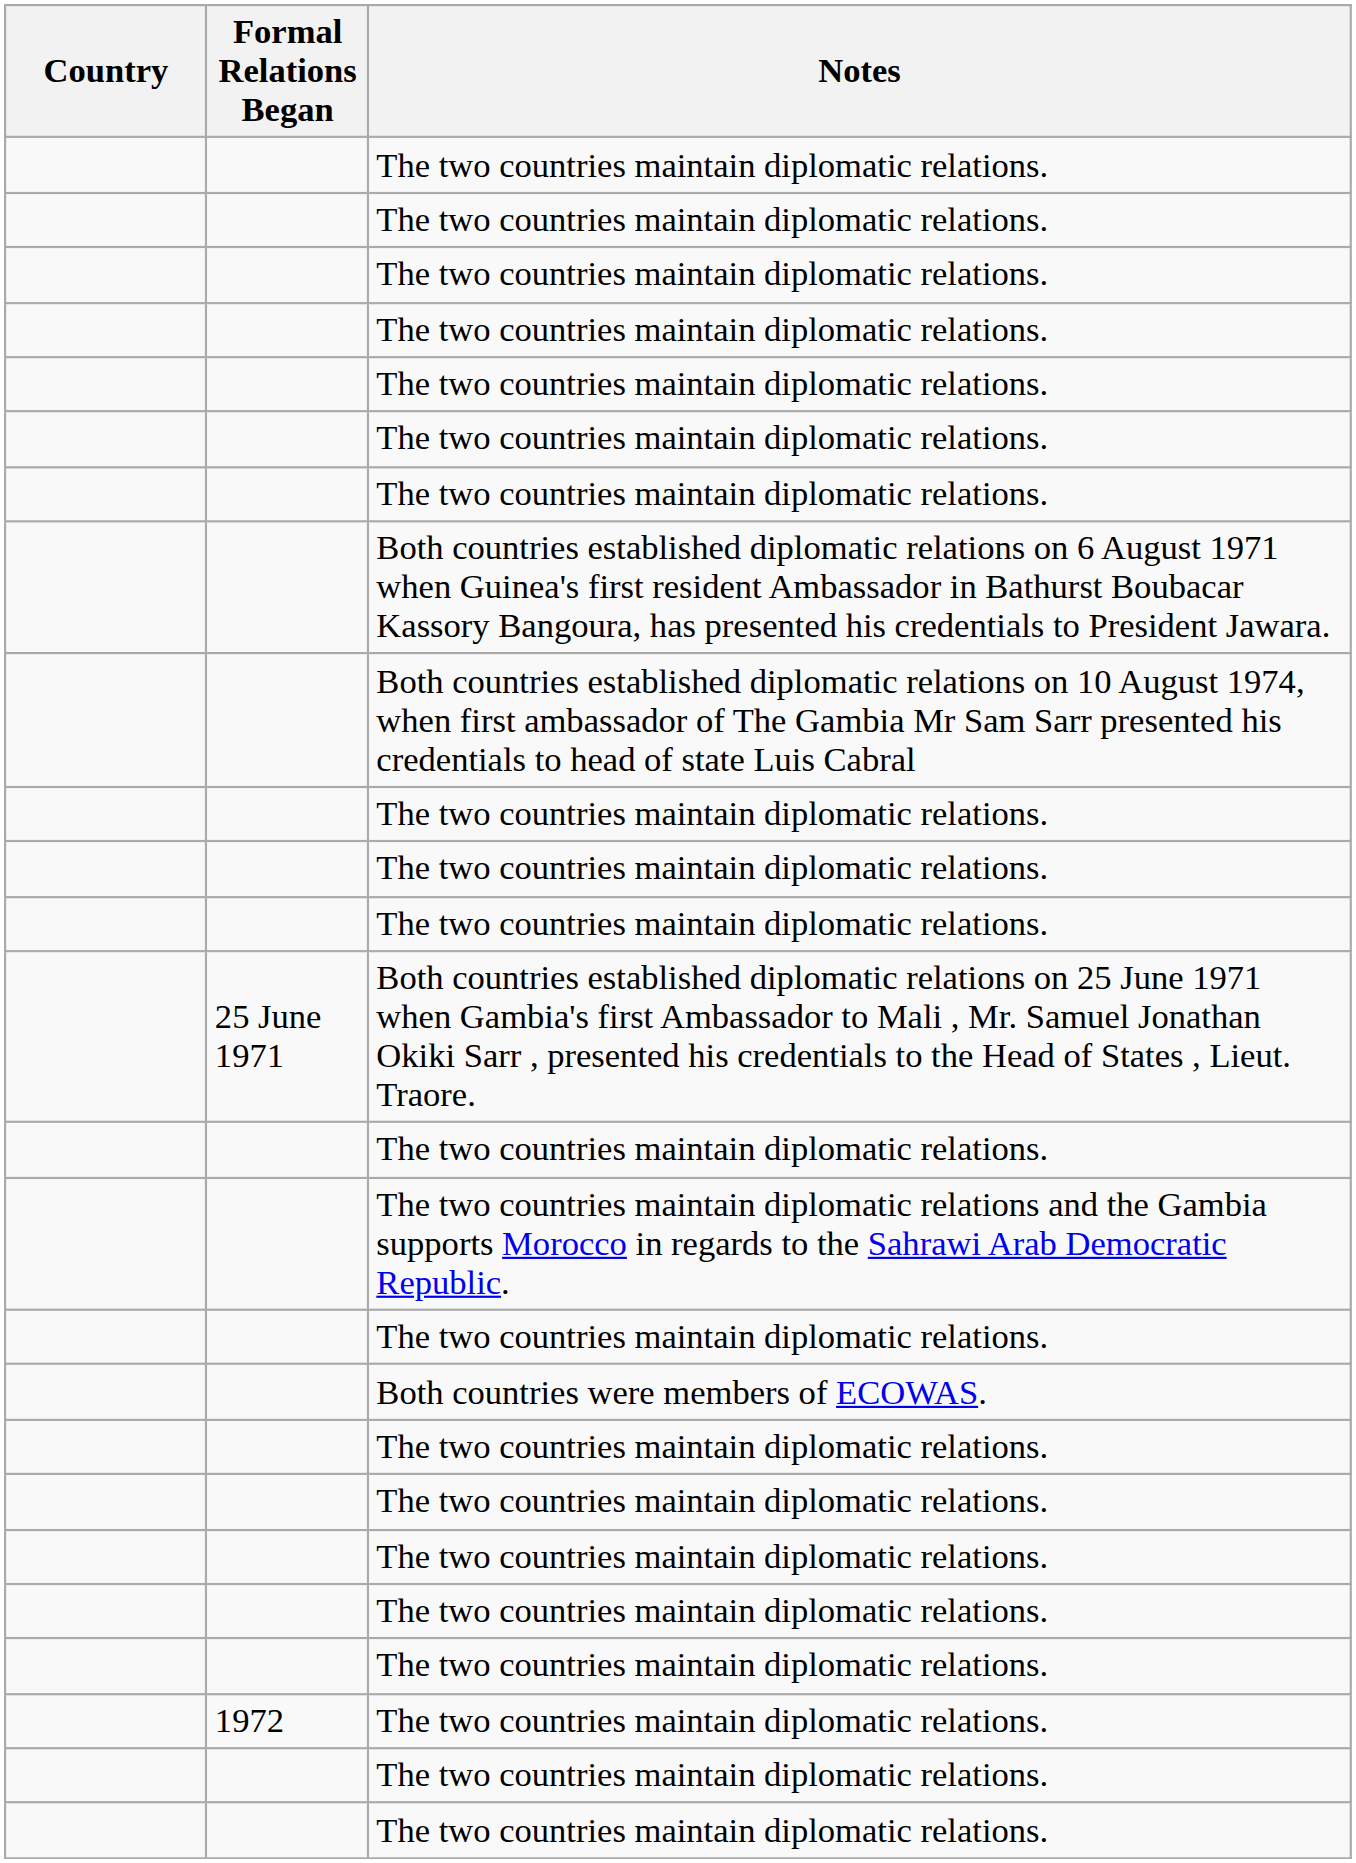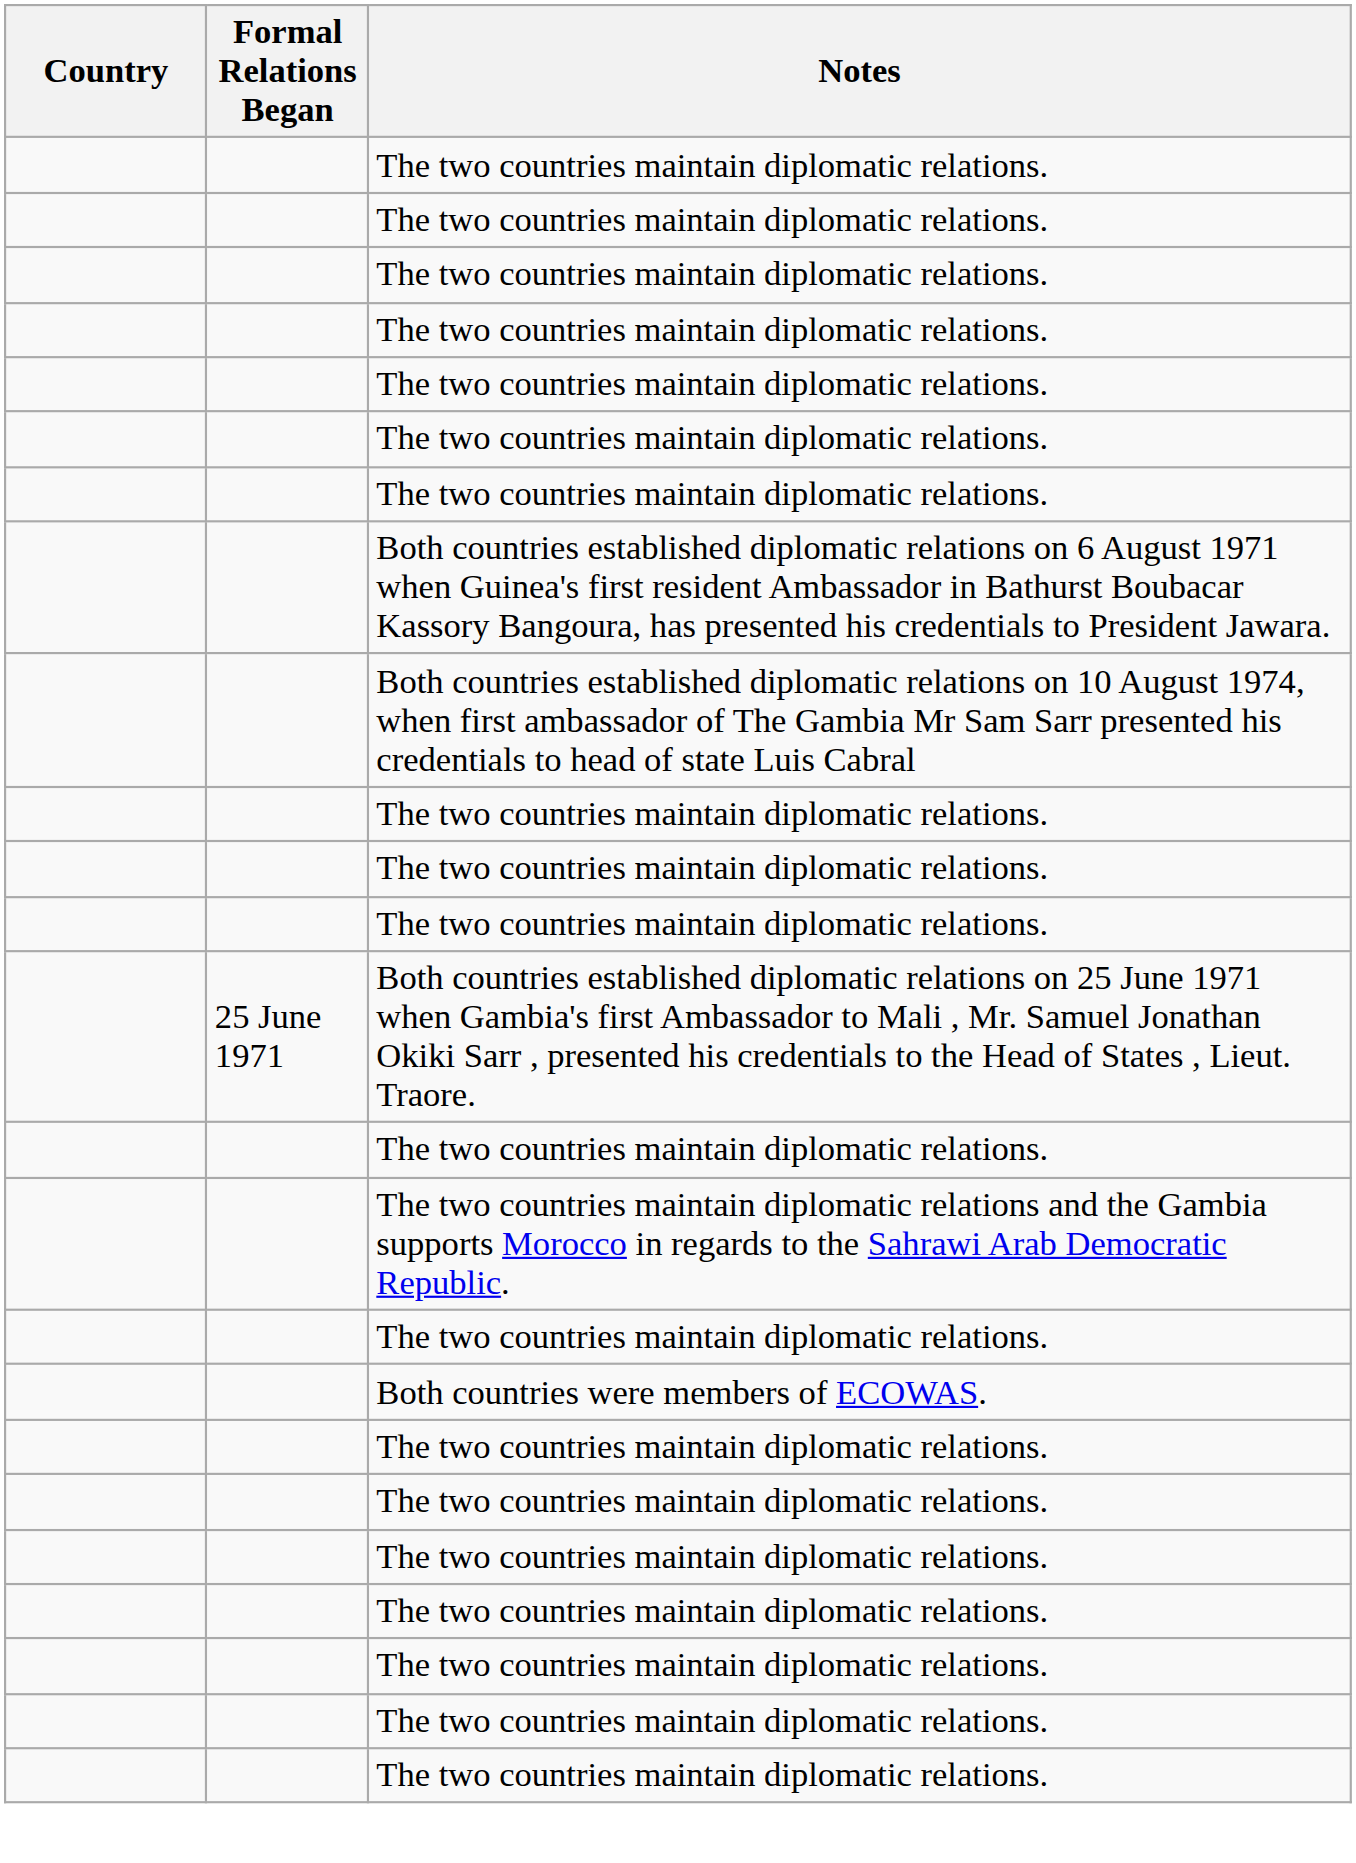 <table class="wikitable sortable" style="width:100%; margin:auto;">
 <tr h>
 <th style="width:15%;">Country</th>
 <th style="width:12%;">Formal Relations Began</th>
 <th>Notes</th>
 </tr>
 <tr>
 <td></td>
 <td></td>
 <td>The two countries maintain diplomatic relations.</td>
 </tr>
 <tr>
 <td></td>
 <td></td>
 <td>The two countries maintain diplomatic relations.</td>
 </tr>
 <tr>
 <td></td>
 <td></td>
 <td>The two countries maintain diplomatic relations.</td>
 </tr>
 <tr>
 <td></td>
 <td></td>
 <td>The two countries maintain diplomatic relations.</td>
 </tr>
 <tr>
 <td></td>
 <td></td>
 <td>The two countries maintain diplomatic relations.</td>
 </tr>
 <tr>
 <td></td>
 <td></td>
 <td>The two countries maintain diplomatic relations.</td>
 </tr>
 <tr>
 <td></td>
 <td></td>
 <td>The two countries maintain diplomatic relations.</td>
 </tr>
 <tr>
 <td></td>
 <td></td>
 <td>Both countries established diplomatic relations on 6 August 1971 when Guinea's first resident Ambassador in Bathurst Boubacar Kassory Bangoura, has presented his credentials to President Jawara.</td>
 </tr>
 <tr>
 <td></td>
 <td></td>
 <td>Both countries established diplomatic relations on 10 August 1974, when first ambassador of The Gambia Mr Sam Sarr presented his credentials to head of state Luis Cabral</td>
 </tr>
 <tr>
 <td></td>
 <td></td>
 <td>The two countries maintain diplomatic relations.</td>
 </tr>
 <tr>
 <td></td>
 <td></td>
 <td>The two countries maintain diplomatic relations.</td>
 </tr>
 <tr>
 <td></td>
 <td></td>
 <td>The two countries maintain diplomatic relations.</td>
 </tr>
 <tr>
 <td></td>
 <td>25 June 1971</td>
 <td>Both countries established diplomatic relations on 25 June 1971 when Gambia's first Ambassador to Mali , Mr. Samuel Jonathan Okiki Sarr , presented his credentials to the Head of States , Lieut. Traore.</td>
 </tr>
 <tr>
 <td></td>
 <td></td>
 <td>The two countries maintain diplomatic relations.</td>
 </tr>
 <tr>
 <td></td>
 <td></td>
 <td>The two countries maintain diplomatic relations and the Gambia supports <a href='#'>Morocco</a> in regards to the <a href='#'>Sahrawi Arab Democratic Republic</a>.</td>
 </tr>
 <tr>
 <td></td>
 <td></td>
 <td>The two countries maintain diplomatic relations.</td>
 </tr>
 <tr>
 <td></td>
 <td></td>
 <td>Both countries were members of <a href='#'>ECOWAS</a>.</td>
 </tr>
 <tr>
 <td></td>
 <td></td>
 <td>The two countries maintain diplomatic relations.</td>
 </tr>
 <tr>
 <td></td>
 <td></td>
 <td>The two countries maintain diplomatic relations.</td>
 </tr>
 <tr>
 <td></td>
 <td></td>
 <td>The two countries maintain diplomatic relations.</td>
 </tr>
 <tr>
 <td></td>
 <td></td>
 <td>The two countries maintain diplomatic relations.</td>
 </tr>
 <tr>
 <td></td>
 <td></td>
 <td>The two countries maintain diplomatic relations.</td>
 </tr>
 <tr>
 <td></td>
-<td>1972</td>
-<td>The two countries maintain diplomatic relations.</td>
-</tr>
-<tr>
-<td></td>
 <td></td>
 <td>The two countries maintain diplomatic relations.</td>
 </tr>
 <tr>
 <td></td>
 <td></td>
 <td>The two countries maintain diplomatic relations.</td>
 </tr>
 </table>
